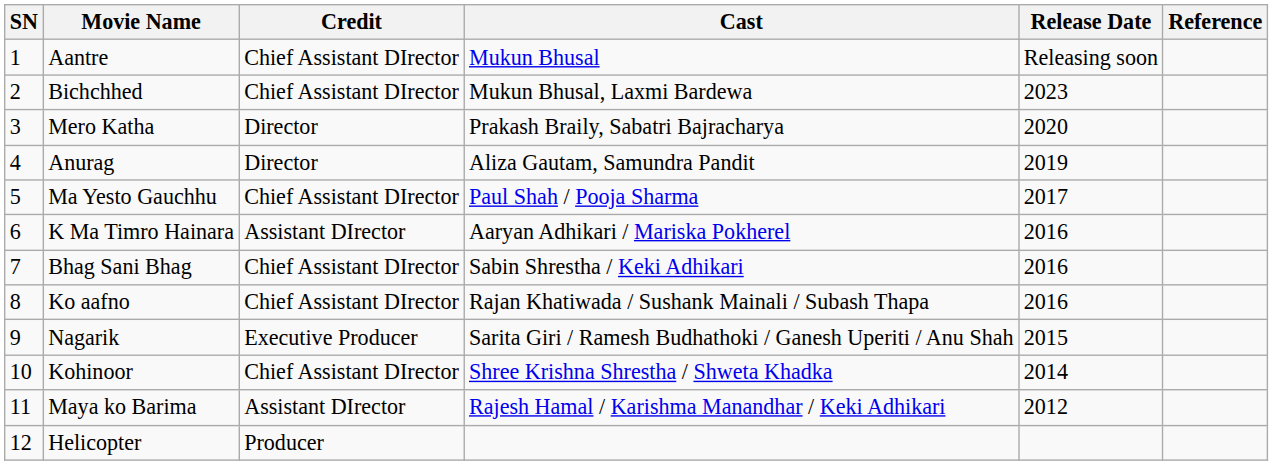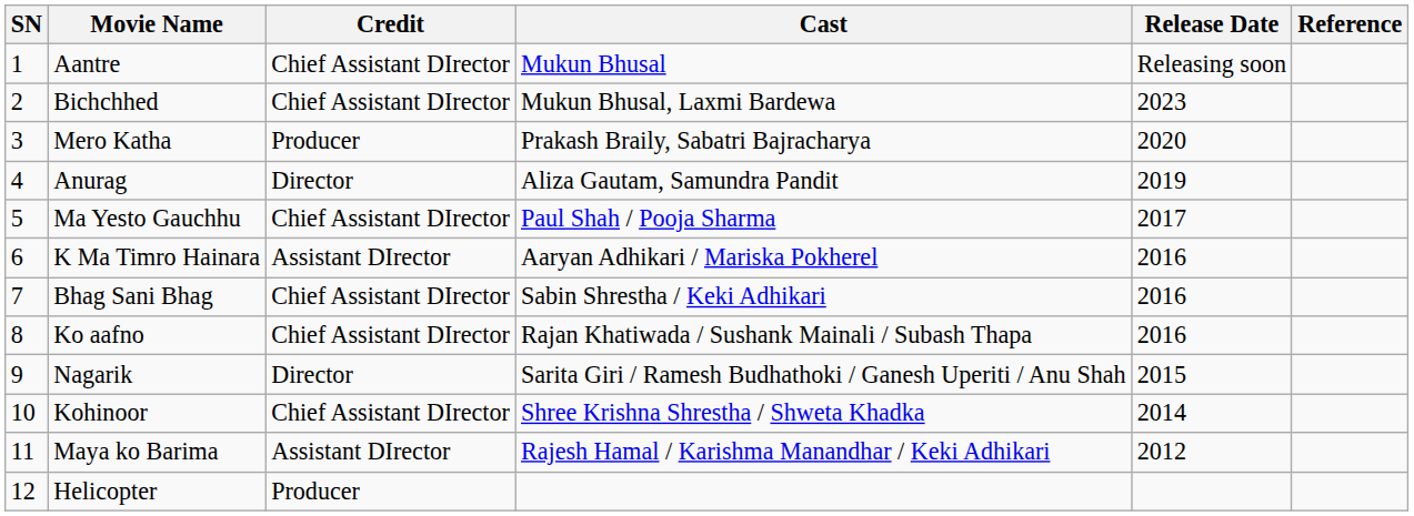 <table class="wikitable">
 <tr>
 <th>SN</th>
 <th>Movie Name</th>
 <th>Credit</th>
 <th>Cast</th>
 <th>Release Date</th>
 <th>Reference</th>
 </tr>
 <tr>
 <td>1</td>
 <td>Aantre</td>
 <td>Chief Assistant DIrector</td>
 <td><a href='#'>Mukun Bhusal</a></td>
 <td>Releasing soon</td>
 <td></td>
 </tr>
 <tr>
 <td>2</td>
 <td>Bichchhed</td>
 <td>Chief Assistant DIrector</td>
 <td>Mukun Bhusal, Laxmi Bardewa</td>
 <td>2023</td>
 <td></td>
 </tr>
 <tr>
 <td>3</td>
 <td>Mero Katha</td>
-<td>Director</td>
+<td>Producer</td>
 <td>Prakash Braily, Sabatri Bajracharya</td>
 <td>2020</td>
 <td></td>
 </tr>
 <tr>
 <td>4</td>
 <td>Anurag</td>
 <td>Director</td>
 <td>Aliza Gautam, Samundra Pandit</td>
 <td>2019</td>
 <td></td>
 </tr>
 <tr>
 <td>5</td>
 <td>Ma Yesto Gauchhu</td>
 <td>Chief Assistant DIrector</td>
 <td><a href='#'>Paul Shah</a> / <a href='#'>Pooja Sharma</a></td>
 <td>2017</td>
 <td></td>
 </tr>
 <tr>
 <td>6</td>
 <td>K Ma Timro Hainara</td>
 <td>Assistant DIrector</td>
 <td>Aaryan Adhikari / <a href='#'>Mariska Pokherel</a></td>
 <td>2016</td>
 <td></td>
 </tr>
 <tr>
 <td>7</td>
 <td>Bhag Sani Bhag</td>
 <td>Chief Assistant DIrector</td>
 <td>Sabin Shrestha / <a href='#'>Keki Adhikari</a></td>
 <td>2016</td>
 <td></td>
 </tr>
 <tr>
 <td>8</td>
 <td>Ko aafno</td>
 <td>Chief Assistant DIrector</td>
 <td>Rajan Khatiwada / Sushank Mainali / Subash Thapa</td>
 <td>2016</td>
 <td></td>
 </tr>
 <tr>
 <td>9</td>
 <td>Nagarik</td>
-<td>Executive Producer</td>
+<td>Director</td>
 <td>Sarita Giri / Ramesh Budhathoki / Ganesh Uperiti / Anu Shah</td>
 <td>2015</td>
 <td></td>
 </tr>
 <tr>
 <td>10</td>
 <td>Kohinoor</td>
 <td>Chief Assistant DIrector</td>
 <td><a href='#'>Shree Krishna Shrestha</a> / <a href='#'>Shweta Khadka</a></td>
 <td>2014</td>
 <td></td>
 </tr>
 <tr>
 <td>11</td>
 <td>Maya ko Barima</td>
 <td>Assistant DIrector</td>
 <td><a href='#'>Rajesh Hamal</a> / <a href='#'>Karishma Manandhar</a> / <a href='#'>Keki Adhikari</a></td>
 <td>2012</td>
 <td></td>
 </tr>
 <tr>
 <td>12</td>
 <td>Helicopter</td>
 <td>Producer</td>
 <td></td>
 <td></td>
 <td></td>
 </tr>
 </table>
